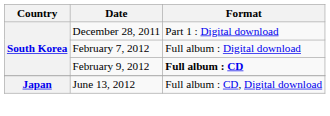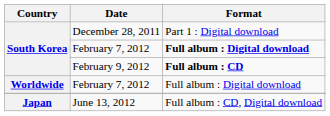 <table class="wikitable plainrowheaders">
 <tr>
 <th scope="col">Country</th>
 <th>Date</th>
 <th>Format</th>
 </tr>
 <tr>
 <th scope="row" rowspan="3"><a href='#'>South Korea</a></th>
 <td>December 28, 2011</td>
 <td>Part 1 : <a href='#'>Digital download</a></td>
 </tr>
 <tr>
 <td>February 7, 2012</td>
-<td>Full album : <a href='#'>Digital download</a></td>
+<td><strong>Full album : <a href='#'>Digital download</a></strong></td>
 </tr>
 <tr>
 <td>February 9, 2012</td>
 <td><strong>Full album : <a href='#'>CD</a></strong></td>
+</tr>
+<tr>
+<th scope="row" rowspan="1"><a href='#'>Worldwide</a></th>
+<td>February 7, 2012</td>
+<td>Full album : <a href='#'>Digital download</a></td>
 </tr>
 <tr>
 </tr>
 <tr>
 <th scope="row" rowspan="1"><a href='#'>Japan</a></th>
 <td>June 13, 2012</td>
 <td>Full album : <a href='#'>CD</a>, <a href='#'>Digital download</a></td>
 </tr>
 </table>
